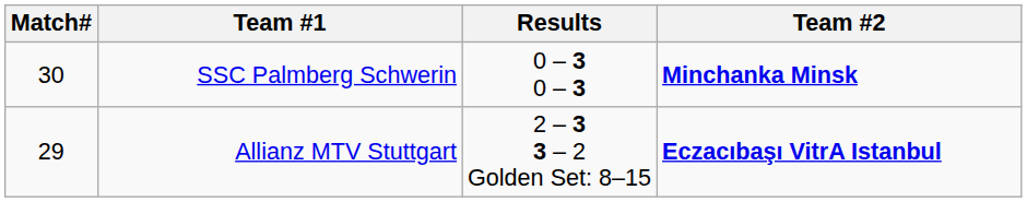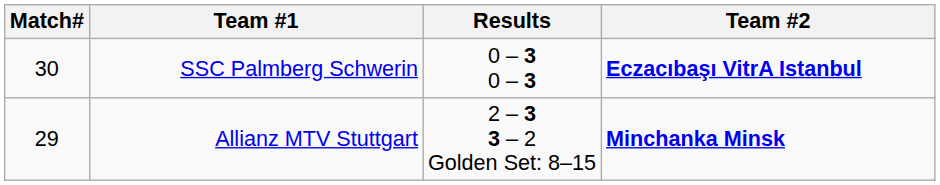 <table class="wikitable" style="border-collapse: collapse;">
 <tr>
 <th>Match#</th>
 <th align="right" width="240">Team #1</th>
 <th>  Results  </th>
 <th align="left" width="240">Team #2</th>
 </tr>
 <tr>
 <td align="center">30</td>
 <td align="right"><a href='#'>SSC Palmberg Schwerin</a> </td>
 <td align="center">0 – <strong>3</strong> <br>  0 – <strong>3</strong></td>
-<td> <strong><a href='#'>Minchanka Minsk</a></strong></td>
+<td> <strong><a href='#'>Eczacıbaşı VitrA Istanbul</a></strong></td>
 </tr>
 <tr>
 <td align="center">29</td>
 <td align="right"><a href='#'>Allianz MTV Stuttgart</a> </td>
 <td align="center">2 – <strong>3</strong> <br>  <strong>3</strong> – 2 <br>Golden Set: 8–15</td>
-<td> <strong><a href='#'>Eczacıbaşı VitrA Istanbul</a></strong></td>
+<td> <strong><a href='#'>Minchanka Minsk</a></strong></td>
 </tr>
 </table>
